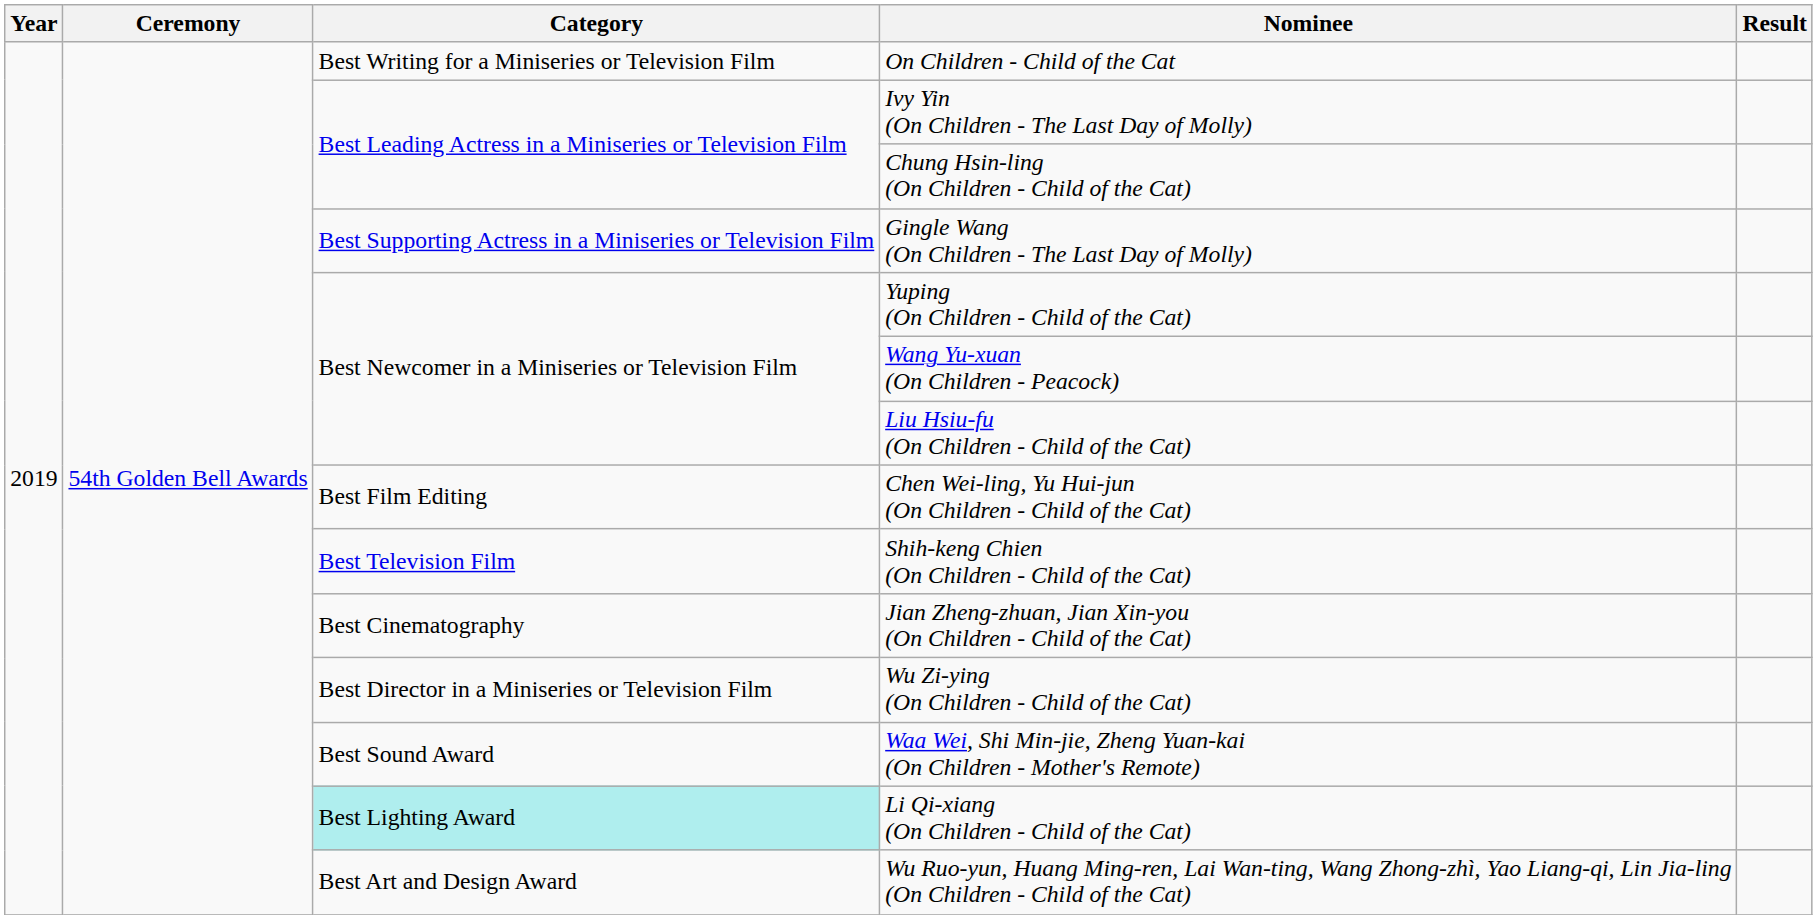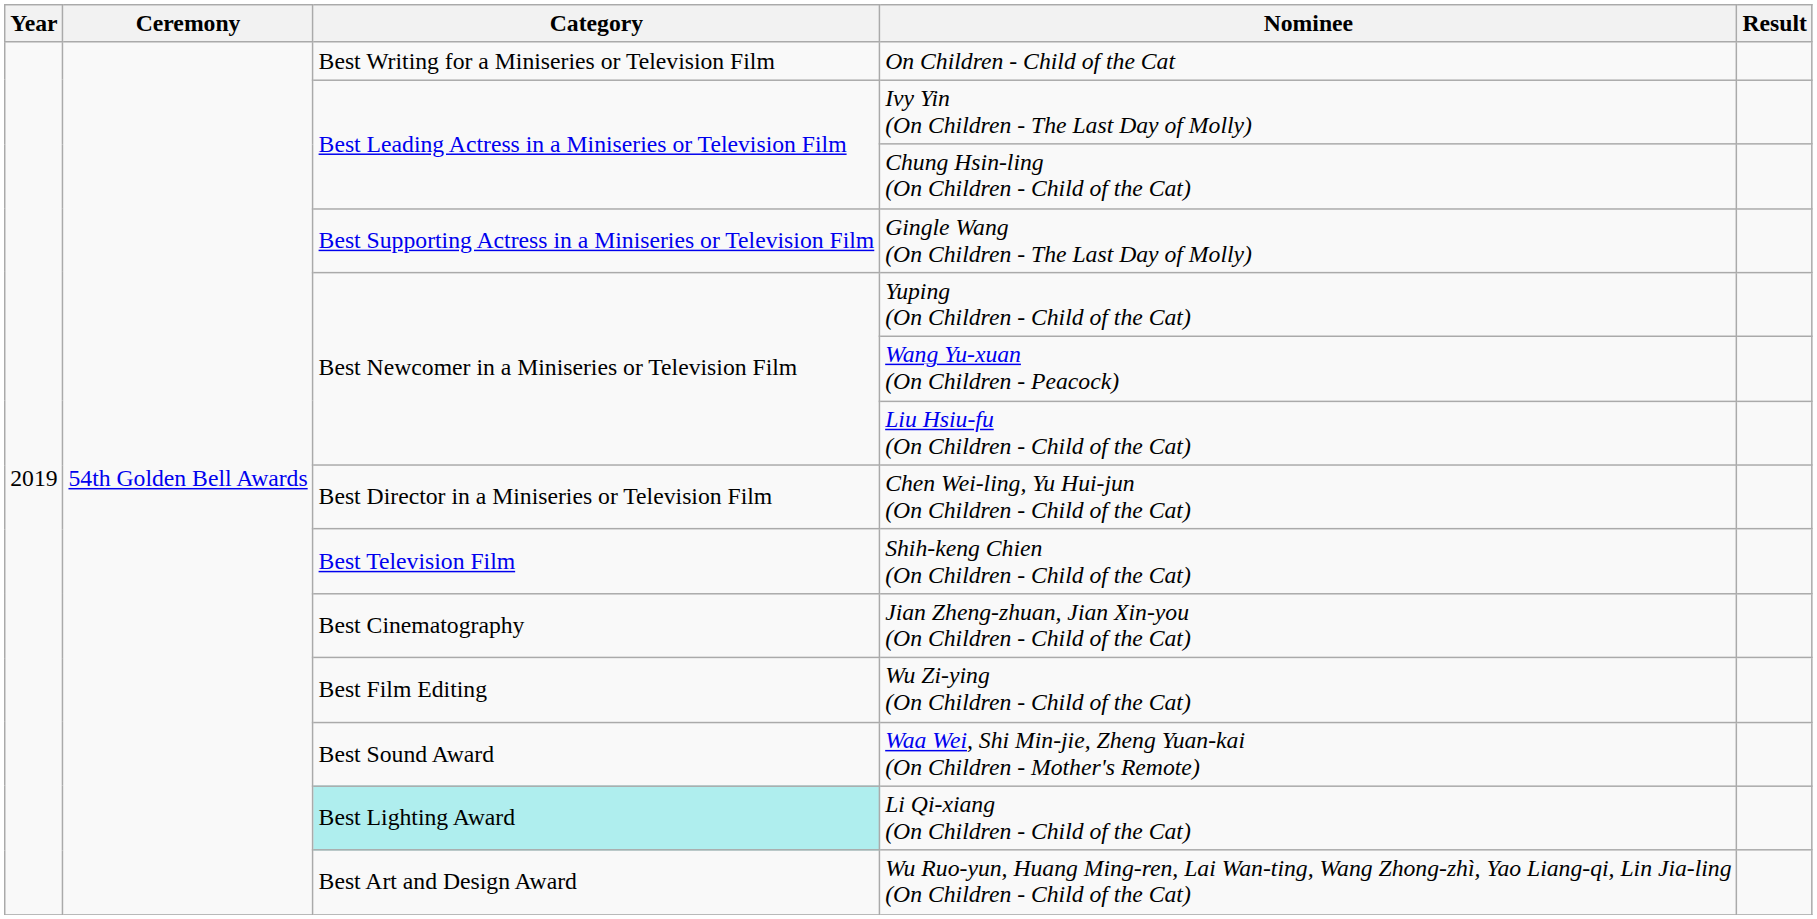 <table class="wikitable">
 <tr>
 <th>Year</th>
 <th>Ceremony</th>
 <th>Category</th>
 <th>Nominee</th>
 <th>Result</th>
 </tr>
 <tr>
 <td rowspan=14>2019</td>
 <td rowspan=14><a href='#'>54th Golden Bell Awards</a></td>
 <td>Best Writing for a Miniseries or Television Film</td>
 <td><em>On Children - Child of the Cat</em></td>
 <td></td>
 </tr>
 <tr>
 <td rowspan=2><a href='#'>Best Leading Actress in a Miniseries or Television Film</a></td>
 <td><em>Ivy Yin<br>(On Children - The Last Day of Molly)</em></td>
 <td></td>
 </tr>
 <tr>
 <td><em>Chung Hsin-ling<br>(On Children - Child of the Cat)</em></td>
 <td></td>
 </tr>
 <tr>
 <td><a href='#'>Best Supporting Actress in a Miniseries or Television Film</a></td>
 <td><em>Gingle Wang<br>(On Children - The Last Day of Molly)</em></td>
 <td></td>
 </tr>
 <tr>
 <td rowspan=3>Best Newcomer in a Miniseries or Television Film</td>
 <td><em>Yuping<br>(On Children - Child of the Cat)</em></td>
 <td></td>
 </tr>
 <tr>
 <td><em><a href='#'>Wang Yu-xuan</a><br>(On Children - Peacock)</em></td>
 <td></td>
 </tr>
 <tr>
 <td><em><a href='#'>Liu Hsiu-fu</a><br>(On Children - Child of the Cat)</em></td>
 <td></td>
 </tr>
 <tr>
-<td>Best Film Editing</td>
+<td>Best Director in a Miniseries or Television Film</td>
 <td><em>Chen Wei-ling, Yu Hui-jun<br>(On Children - Child of the Cat)</em></td>
 <td></td>
 </tr>
 <tr>
 <td><a href='#'>Best Television Film</a></td>
 <td><em>Shih-keng Chien<br>(On Children - Child of the Cat)</em></td>
 <td></td>
 </tr>
 <tr>
 <td>Best Cinematography</td>
 <td><em>Jian Zheng-zhuan, Jian Xin-you<br>(On Children - Child of the Cat)</em></td>
 <td></td>
 </tr>
 <tr>
-<td>Best Director in a Miniseries or Television Film</td>
+<td>Best Film Editing</td>
 <td><em>Wu Zi-ying<br>(On Children - Child of the Cat)</em></td>
 <td></td>
 </tr>
 <tr>
 <td>Best Sound Award</td>
 <td><em><a href='#'>Waa Wei</a>, Shi Min-jie, Zheng Yuan-kai<br>(On Children - Mother's Remote)</em></td>
 <td></td>
 </tr>
 <tr>
 <td style="background: paleturquoise;">Best Lighting Award</td>
 <td><em>Li Qi-xiang<br>(On Children - Child of the Cat)</em></td>
 <td></td>
 </tr>
 <tr>
 <td>Best Art and Design Award</td>
 <td><em>Wu Ruo-yun, Huang Ming-ren, Lai Wan-ting, Wang Zhong-zhì, Yao Liang-qi, Lin Jia-ling<br>(On Children - Child of the Cat)</em></td>
 <td></td>
 </tr>
 </table>
